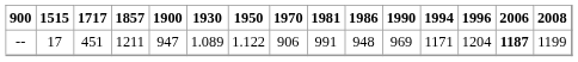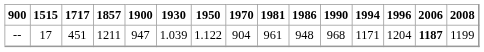 <table align="center" rules="all" cellspacing="0" cellpadding="4" style="border: 1px solid #999; border-right: 2px solid #999; border-bottom:2px solid #999">
 <tr>
 <th>900</th>
 <th>1515</th>
 <th>1717</th>
 <th>1857</th>
 <th>1900</th>
 <th>1930</th>
 <th>1950</th>
 <th>1970</th>
 <th>1981</th>
 <th>1986</th>
 <th>1990</th>
 <th>1994</th>
 <th>1996</th>
 <th>2006</th>
 <th>2008</th>
 </tr>
 <tr>
 <td align=center>--</td>
 <td align=center>17</td>
 <td align=center>451</td>
 <td align=center>1211</td>
 <td align=center>947</td>
-<td align=center>1.089</td>
+<td align=center>1.039</td>
 <td align=center>1.122</td>
-<td align=center>906</td>
-<td align=center>991</td>
+<td align=center>904</td>
+<td align=center>961</td>
 <td align=center>948</td>
-<td align=center>969</td>
+<td align=center>968</td>
 <td align=center>1171</td>
 <td align=center>1204</td>
 <td align=center><strong>1187</strong></td>
 <td align=center>1199</td>
 </tr>
 </table>
